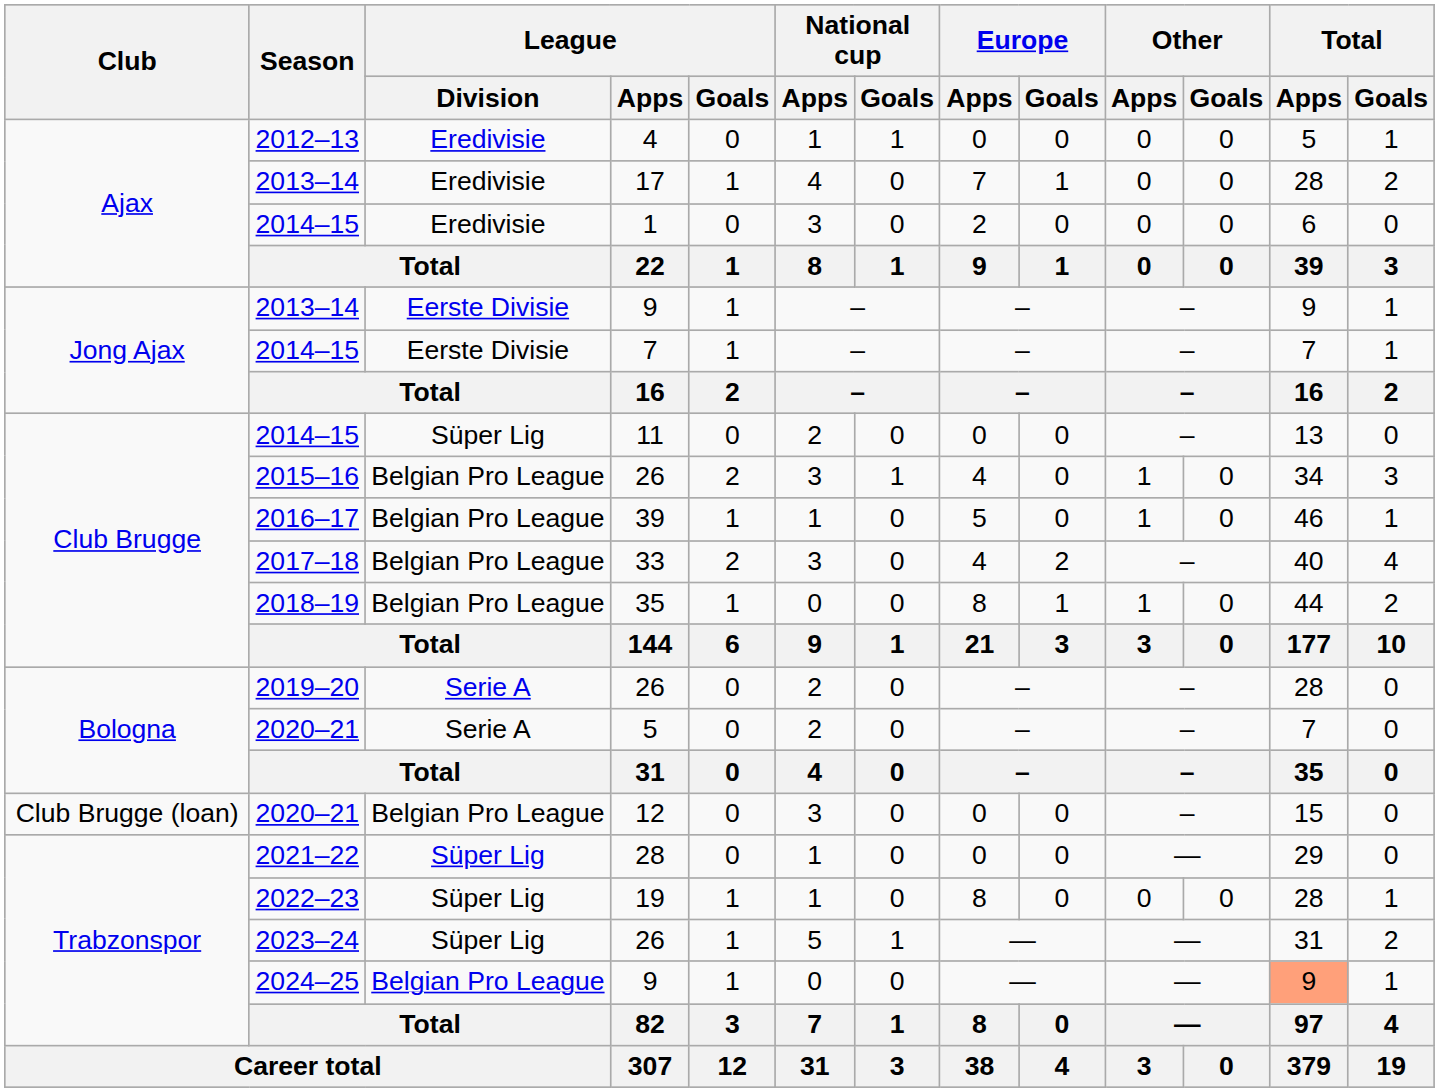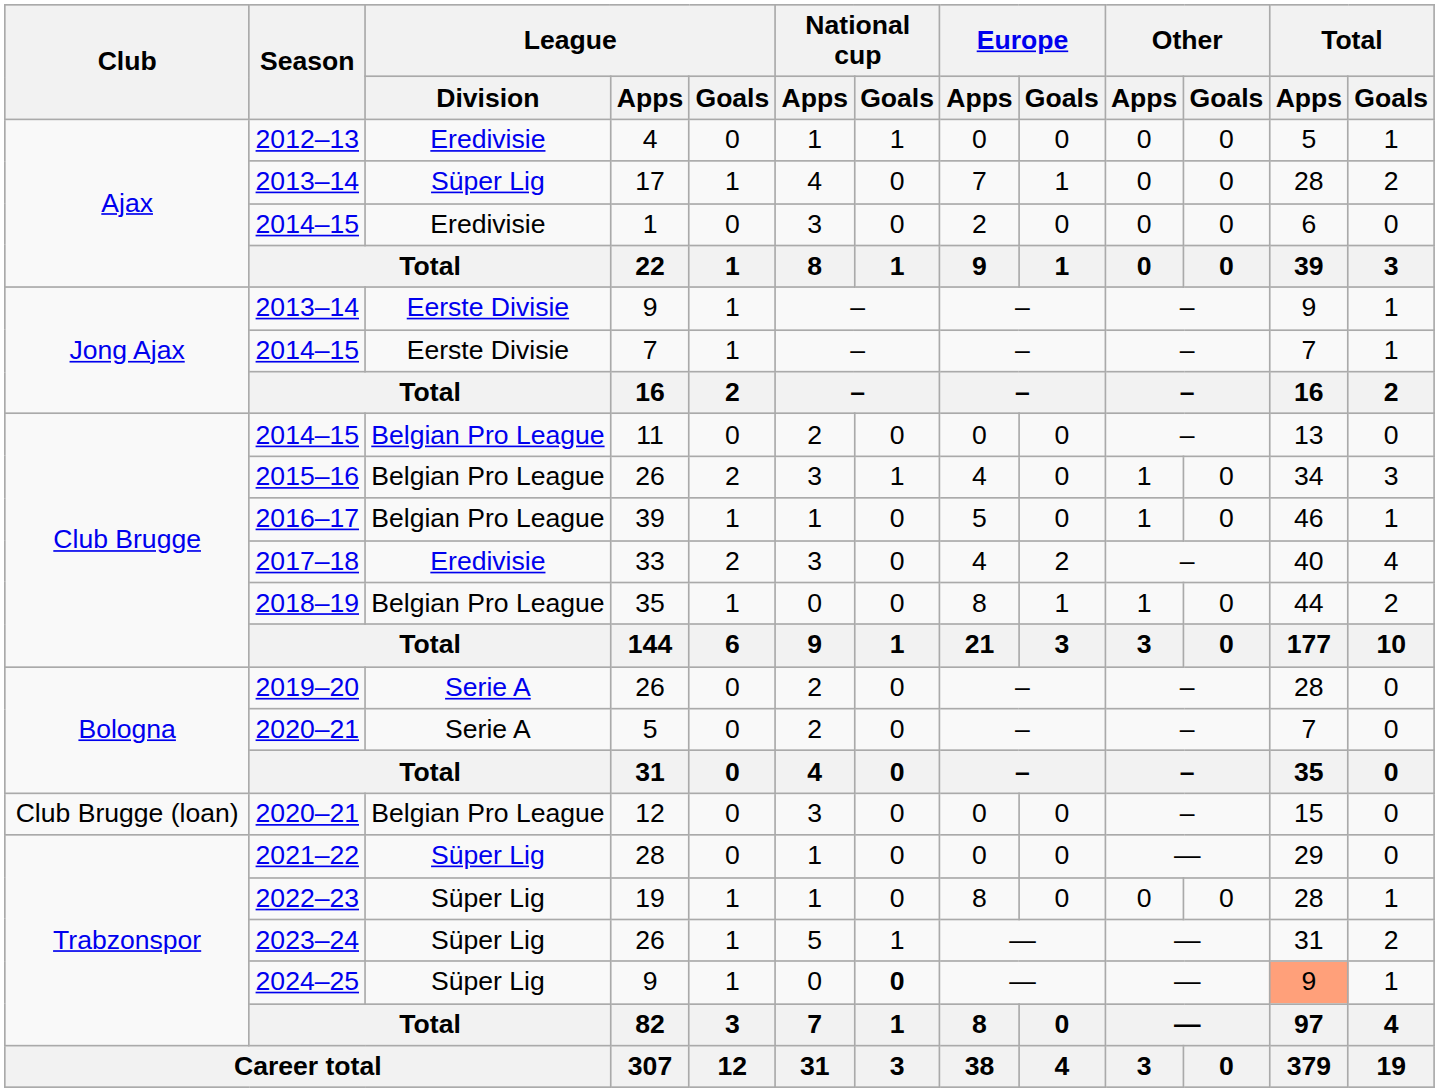 <table class="wikitable" style="text-align: center;">
 <tr>
 <th rowspan="2" width="140">Club</th>
 <th rowspan="2">Season</th>
 <th colspan="3">League</th>
 <th colspan="2">National cup</th>
 <th colspan="2"><a href='#'>Europe</a></th>
 <th colspan="2">Other</th>
 <th colspan="2">Total</th>
 </tr>
 <tr>
 <th>Division</th>
 <th width="40">Apps</th>
 <th width="40">Goals</th>
 <th width="40">Apps</th>
 <th width="40">Goals</th>
 <th width="40">Apps</th>
 <th width="40">Goals</th>
 <th width="40">Apps</th>
 <th width="40">Goals</th>
 <th width="40">Apps</th>
 <th width="40">Goals</th>
 </tr>
 <tr>
 <td rowspan="4"><a href='#'>Ajax</a></td>
 <td><a href='#'>2012–13</a></td>
 <td><a href='#'>Eredivisie</a></td>
 <td>4</td>
 <td>0</td>
 <td>1</td>
 <td>1</td>
 <td>0</td>
 <td>0</td>
 <td>0</td>
 <td>0</td>
 <td>5</td>
 <td>1</td>
 </tr>
 <tr>
 <td><a href='#'>2013–14</a></td>
-<td>Eredivisie</td>
+<td><a href='#'>Süper Lig</a></td>
 <td>17</td>
 <td>1</td>
 <td>4</td>
 <td>0</td>
 <td>7</td>
 <td>1</td>
 <td>0</td>
 <td>0</td>
 <td>28</td>
 <td>2</td>
 </tr>
 <tr>
 <td><a href='#'>2014–15</a></td>
 <td>Eredivisie</td>
 <td>1</td>
 <td>0</td>
 <td>3</td>
 <td>0</td>
 <td>2</td>
 <td>0</td>
 <td>0</td>
 <td>0</td>
 <td>6</td>
 <td>0</td>
 </tr>
 <tr>
 <th colspan="2">Total</th>
 <th>22</th>
 <th>1</th>
 <th>8</th>
 <th>1</th>
 <th>9</th>
 <th>1</th>
 <th>0</th>
 <th>0</th>
 <th>39</th>
 <th>3</th>
 </tr>
 <tr>
 <td rowspan=3><a href='#'>Jong Ajax</a></td>
 <td><a href='#'>2013–14</a></td>
 <td><a href='#'>Eerste Divisie</a></td>
 <td>9</td>
 <td>1</td>
 <td colspan="2">–</td>
 <td colspan="2">–</td>
 <td colspan="2">–</td>
 <td>9</td>
 <td>1</td>
 </tr>
 <tr>
 <td><a href='#'>2014–15</a></td>
 <td>Eerste Divisie</td>
 <td>7</td>
 <td>1</td>
 <td colspan="2">–</td>
 <td colspan="2">–</td>
 <td colspan="2">–</td>
 <td>7</td>
 <td>1</td>
 </tr>
 <tr>
 <th colspan="2">Total</th>
 <th>16</th>
 <th>2</th>
 <th colspan="2">–</th>
 <th colspan="2">–</th>
 <th colspan="2">–</th>
 <th>16</th>
 <th>2</th>
 </tr>
 <tr>
 <td rowspan="6"><a href='#'>Club Brugge</a></td>
 <td><a href='#'>2014–15</a></td>
-<td>Süper Lig</td>
+<td><a href='#'>Belgian Pro League</a></td>
 <td>11</td>
 <td>0</td>
 <td>2</td>
 <td>0</td>
 <td>0</td>
 <td>0</td>
 <td colspan="2">–</td>
 <td>13</td>
 <td>0</td>
 </tr>
 <tr>
 <td><a href='#'>2015–16</a></td>
 <td>Belgian Pro League</td>
 <td>26</td>
 <td>2</td>
 <td>3</td>
 <td>1</td>
 <td>4</td>
 <td>0</td>
 <td>1</td>
 <td>0</td>
 <td>34</td>
 <td>3</td>
 </tr>
 <tr>
 <td><a href='#'>2016–17</a></td>
 <td>Belgian Pro League</td>
 <td>39</td>
 <td>1</td>
 <td>1</td>
 <td>0</td>
 <td>5</td>
 <td>0</td>
 <td>1</td>
 <td>0</td>
 <td>46</td>
 <td>1</td>
 </tr>
 <tr>
 <td><a href='#'>2017–18</a></td>
-<td>Belgian Pro League</td>
+<td><a href='#'>Eredivisie</a></td>
 <td>33</td>
 <td>2</td>
 <td>3</td>
 <td>0</td>
 <td>4</td>
 <td>2</td>
 <td colspan="2">–</td>
 <td>40</td>
 <td>4</td>
 </tr>
 <tr>
 <td><a href='#'>2018–19</a></td>
 <td>Belgian Pro League</td>
 <td>35</td>
 <td>1</td>
 <td>0</td>
 <td>0</td>
 <td>8</td>
 <td>1</td>
 <td>1</td>
 <td>0</td>
 <td>44</td>
 <td>2</td>
 </tr>
 <tr>
 <th colspan="2">Total</th>
 <th>144</th>
 <th>6</th>
 <th>9</th>
 <th>1</th>
 <th>21</th>
 <th>3</th>
 <th>3</th>
 <th>0</th>
 <th>177</th>
 <th>10</th>
 </tr>
 <tr>
 <td rowspan="3"><a href='#'>Bologna</a></td>
 <td><a href='#'>2019–20</a></td>
 <td><a href='#'>Serie A</a></td>
 <td>26</td>
 <td>0</td>
 <td>2</td>
 <td>0</td>
 <td colspan="2">–</td>
 <td colspan="2">–</td>
 <td>28</td>
 <td>0</td>
 </tr>
 <tr>
 <td><a href='#'>2020–21</a></td>
 <td>Serie A</td>
 <td>5</td>
 <td>0</td>
 <td>2</td>
 <td>0</td>
 <td colspan="2">–</td>
 <td colspan="2">–</td>
 <td>7</td>
 <td>0</td>
 </tr>
 <tr>
 <th colspan="2">Total</th>
 <th>31</th>
 <th>0</th>
 <th>4</th>
 <th>0</th>
 <th colspan="2">–</th>
 <th colspan="2">–</th>
 <th>35</th>
 <th>0</th>
 </tr>
 <tr>
 <td>Club Brugge (loan)</td>
 <td><a href='#'>2020–21</a></td>
 <td>Belgian Pro League</td>
 <td>12</td>
 <td>0</td>
 <td>3</td>
 <td>0</td>
 <td>0</td>
 <td>0</td>
 <td colspan="2">–</td>
 <td>15</td>
 <td>0</td>
 </tr>
 <tr>
 <td rowspan="5"><a href='#'>Trabzonspor</a></td>
 <td><a href='#'>2021–22</a></td>
 <td><a href='#'>Süper Lig</a></td>
 <td>28</td>
 <td>0</td>
 <td>1</td>
 <td>0</td>
 <td>0</td>
 <td>0</td>
 <td colspan=2>—</td>
 <td>29</td>
 <td>0</td>
 </tr>
 <tr>
 <td><a href='#'>2022–23</a></td>
 <td>Süper Lig</td>
 <td>19</td>
 <td>1</td>
 <td>1</td>
 <td>0</td>
 <td>8</td>
 <td>0</td>
 <td>0</td>
 <td>0</td>
 <td>28</td>
 <td>1</td>
 </tr>
 <tr>
 <td><a href='#'>2023–24</a></td>
 <td>Süper Lig</td>
 <td>26</td>
 <td>1</td>
 <td>5</td>
 <td>1</td>
 <td colspan=2>—</td>
 <td colspan=2>—</td>
 <td>31</td>
 <td>2</td>
 </tr>
 <tr>
 <td><a href='#'>2024–25</a></td>
-<td><a href='#'>Belgian Pro League</a></td>
+<td>Süper Lig</td>
 <td>9</td>
 <td>1</td>
 <td>0</td>
-<td>0</td>
+<td><strong>0</strong></td>
 <td colspan=2>—</td>
 <td colspan=2>—</td>
 <td style="background: lightsalmon;">9</td>
 <td>1</td>
 </tr>
 <tr>
 <th colspan="2">Total</th>
 <th>82</th>
 <th>3</th>
 <th>7</th>
 <th>1</th>
 <th>8</th>
 <th>0</th>
 <th colspan=2>—</th>
 <th>97</th>
 <th>4</th>
 </tr>
 <tr>
 <th colspan="3">Career total</th>
 <th>307</th>
 <th>12</th>
 <th>31</th>
 <th>3</th>
 <th>38</th>
 <th>4</th>
 <th>3</th>
 <th>0</th>
 <th>379</th>
 <th>19</th>
 </tr>
 </table>
